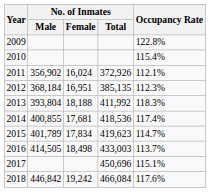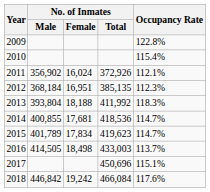 <table class="wikitable">
 <tr>
 <th rowspan="2">Year</th>
 <th colspan="3">No. of Inmates</th>
 <th rowspan="2">Occupancy Rate</th>
 </tr>
 <tr>
 <th>Male</th>
 <th>Female</th>
 <th>Total</th>
 </tr>
 <tr>
 <td>2009</td>
 <td></td>
 <td></td>
 <td></td>
 <td>122.8%</td>
 </tr>
 <tr>
 <td>2010</td>
 <td></td>
 <td></td>
 <td></td>
 <td>115.4%</td>
 </tr>
 <tr>
 <td>2011</td>
 <td>356,902</td>
 <td>16,024</td>
 <td>372,926</td>
 <td>112.1%</td>
 </tr>
 <tr>
 <td>2012</td>
 <td>368,184</td>
 <td>16,951</td>
 <td>385,135</td>
 <td>112.3%</td>
 </tr>
 <tr>
 <td>2013</td>
 <td>393,804</td>
 <td>18,188</td>
 <td>411,992</td>
 <td>118.3%</td>
 </tr>
 <tr>
 <td>2014</td>
 <td>400,855</td>
 <td>17,681</td>
 <td>418,536</td>
-<td>117.4%</td>
+<td>114.7%</td>
 </tr>
 <tr>
 <td>2015</td>
 <td>401,789</td>
 <td>17,834</td>
 <td>419,623</td>
 <td>114.7%</td>
 </tr>
 <tr>
 <td>2016</td>
 <td>414,505</td>
 <td>18,498</td>
 <td>433,003</td>
 <td>113.7%</td>
 </tr>
 <tr>
 <td>2017</td>
 <td></td>
 <td></td>
 <td>450,696</td>
 <td>115.1%</td>
 </tr>
 <tr>
 <td>2018</td>
 <td>446,842</td>
 <td>19,242</td>
 <td>466,084</td>
 <td>117.6%</td>
 </tr>
 </table>
